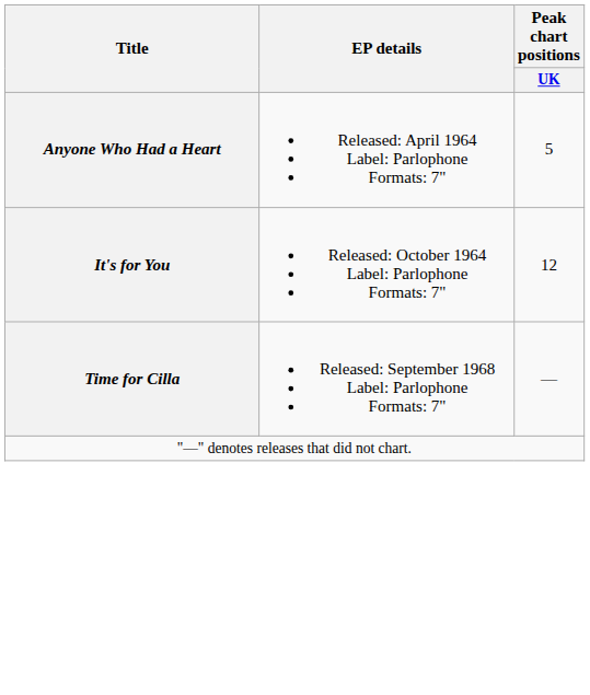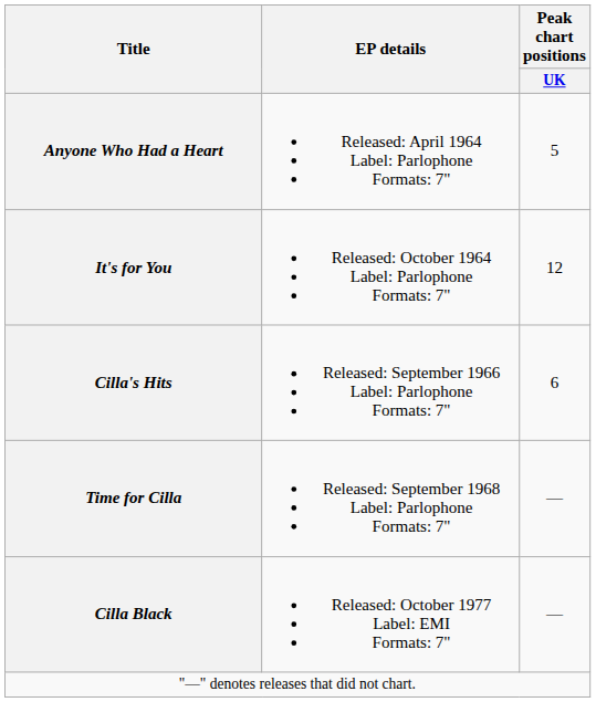 <table class="wikitable plainrowheaders" style="text-align:center;">
 <tr>
 <th rowspan="2" scope="col" style="width:15em;">Title</th>
 <th rowspan="2" scope="col" style="width:15em;">EP details</th>
 <th>Peak chart positions</th>
 </tr>
 <tr>
 <th scope="col" style="width:2em;font-size:90%;"><a href='#'>UK</a><br></th>
 </tr>
 <tr>
 <th scope="row"><em>Anyone Who Had a Heart</em></th>
 <td><br><ul><li>Released: April 1964</li><li>Label: Parlophone</li><li>Formats: 7"</li></ul></td>
 <td>5</td>
 </tr>
 <tr>
 <th scope="row"><em>It's for You</em></th>
 <td><br><ul><li>Released: October 1964</li><li>Label: Parlophone</li><li>Formats: 7"</li></ul></td>
 <td>12</td>
 </tr>
 <tr>
+<th scope="row"><em>Cilla's Hits</em></th>
+<td><br><ul><li>Released: September 1966</li><li>Label: Parlophone</li><li>Formats: 7"</li></ul></td>
+<td>6</td>
+</tr>
+<tr>
 <th scope="row"><em>Time for Cilla</em></th>
 <td><br><ul><li>Released: September 1968</li><li>Label: Parlophone</li><li>Formats: 7"</li></ul></td>
+<td>—</td>
+</tr>
+<tr>
+<th scope="row"><em>Cilla Black</em></th>
+<td><br><ul><li>Released: October 1977</li><li>Label: EMI</li><li>Formats: 7"</li></ul></td>
 <td>—</td>
 </tr>
 <tr>
 <td colspan="3" style="font-size:90%">"—" denotes releases that did not chart.</td>
 </tr>
 </table>
